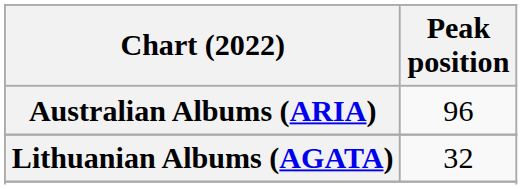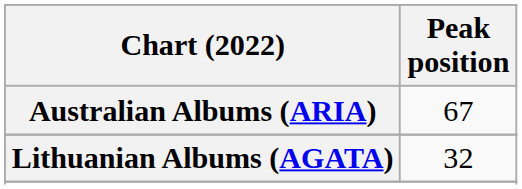 <table class="wikitable sortable plainrowheaders" style="text-align:center">
 <tr>
 <th scope="col">Chart (2022)</th>
 <th scope="col">Peak<br>position</th>
 </tr>
 <tr>
 <th scope="row">Australian Albums (<a href='#'>ARIA</a>)</th>
-<td>96</td>
+<td>67</td>
 </tr>
 <tr>
 </tr>
 <tr>
 </tr>
 <tr>
 </tr>
 <tr>
 </tr>
 <tr>
 </tr>
 <tr>
 </tr>
 <tr>
 </tr>
 <tr>
 </tr>
 <tr>
 <th scope="row">Lithuanian Albums (<a href='#'>AGATA</a>)</th>
 <td>32</td>
 </tr>
 <tr>
 </tr>
 <tr>
 </tr>
 <tr>
 </tr>
 <tr>
 </tr>
 <tr>
 </tr>
 <tr>
 </tr>
 <tr>
 </tr>
 <tr>
 </tr>
 <tr>
 </tr>
 </table>
